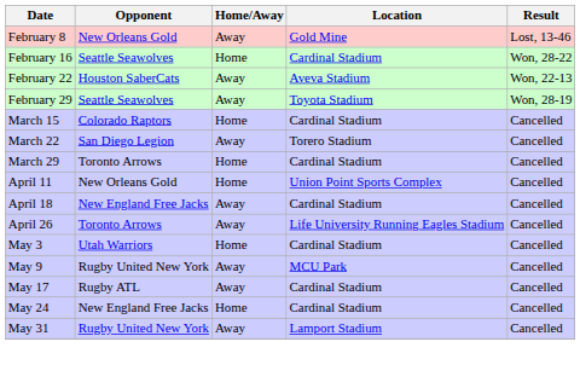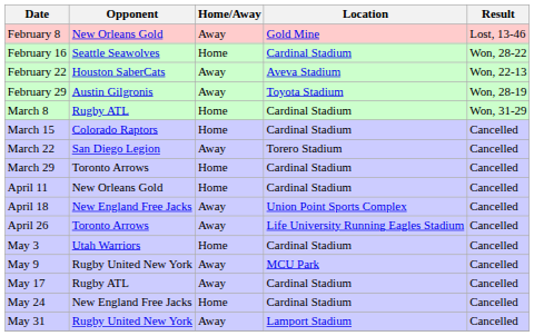 <table class="wikitable">
 <tr>
 <th>Date</th>
 <th>Opponent</th>
 <th>Home/Away</th>
 <th>Location</th>
 <th>Result</th>
 </tr>
 <tr bgcolor="#FFCCCC">
 <td>February 8</td>
 <td><a href='#'>New Orleans Gold</a></td>
 <td>Away</td>
 <td><a href='#'>Gold Mine</a></td>
 <td>Lost, 13-46</td>
 </tr>
 <tr bgcolor="#CCFFCC">
 <td>February 16</td>
 <td><a href='#'>Seattle Seawolves</a></td>
 <td>Home</td>
 <td><a href='#'>Cardinal Stadium</a></td>
 <td>Won, 28-22</td>
 </tr>
 <tr bgcolor="#CCFFCC">
 <td>February 22</td>
 <td><a href='#'>Houston SaberCats</a></td>
 <td>Away</td>
 <td><a href='#'>Aveva Stadium</a></td>
 <td>Won, 22-13</td>
 </tr>
 <tr bgcolor="#CCFFCC">
 <td>February 29</td>
-<td><a href='#'>Seattle Seawolves</a></td>
+<td><a href='#'>Austin Gilgronis</a></td>
 <td>Away</td>
 <td><a href='#'>Toyota Stadium</a></td>
 <td>Won, 28-19</td>
+</tr>
+<tr bgcolor="#CCFFCC">
+<td>March 8</td>
+<td><a href='#'>Rugby ATL</a></td>
+<td>Home</td>
+<td>Cardinal Stadium</td>
+<td>Won, 31-29</td>
 </tr>
 <tr bgcolor="#CCCCFF">
 <td>March 15</td>
 <td><a href='#'>Colorado Raptors</a></td>
 <td>Home</td>
 <td>Cardinal Stadium</td>
 <td>Cancelled</td>
 </tr>
 <tr bgcolor="#CCCCFF">
 <td>March 22</td>
 <td><a href='#'>San Diego Legion</a></td>
 <td>Away</td>
 <td>Torero Stadium</td>
 <td>Cancelled</td>
 </tr>
 <tr bgcolor="#CCCCFF">
 <td>March 29</td>
 <td>Toronto Arrows</td>
 <td>Home</td>
 <td>Cardinal Stadium</td>
 <td>Cancelled</td>
 </tr>
 <tr bgcolor="#CCCCFF">
 <td>April 11</td>
 <td>New Orleans Gold</td>
 <td>Home</td>
-<td><a href='#'>Union Point Sports Complex</a></td>
+<td>Cardinal Stadium</td>
 <td>Cancelled</td>
 </tr>
 <tr bgcolor="#CCCCFF">
 <td>April 18</td>
 <td><a href='#'>New England Free Jacks</a></td>
 <td>Away</td>
-<td>Cardinal Stadium</td>
+<td><a href='#'>Union Point Sports Complex</a></td>
 <td>Cancelled</td>
 </tr>
 <tr bgcolor="#CCCCFF">
 <td>April 26</td>
 <td><a href='#'>Toronto Arrows</a></td>
 <td>Away</td>
 <td><a href='#'>Life University Running Eagles Stadium</a></td>
 <td>Cancelled</td>
 </tr>
 <tr bgcolor="#CCCCFF">
 <td>May 3</td>
 <td><a href='#'>Utah Warriors</a></td>
 <td>Home</td>
 <td>Cardinal Stadium</td>
 <td>Cancelled</td>
 </tr>
 <tr bgcolor="#CCCCFF">
 <td>May 9</td>
 <td>Rugby United New York</td>
 <td>Away</td>
 <td><a href='#'>MCU Park</a></td>
 <td>Cancelled</td>
 </tr>
 <tr bgcolor="#CCCCFF">
 <td>May 17</td>
 <td>Rugby ATL</td>
 <td>Away</td>
 <td>Cardinal Stadium</td>
 <td>Cancelled</td>
 </tr>
 <tr bgcolor="#CCCCFF">
 <td>May 24</td>
 <td>New England Free Jacks</td>
 <td>Home</td>
 <td>Cardinal Stadium</td>
 <td>Cancelled</td>
 </tr>
 <tr bgcolor="#CCCCFF">
 <td>May 31</td>
 <td><a href='#'>Rugby United New York</a></td>
 <td>Away</td>
 <td><a href='#'>Lamport Stadium</a></td>
 <td>Cancelled</td>
 </tr>
 <tr>
 </tr>
 </table>
